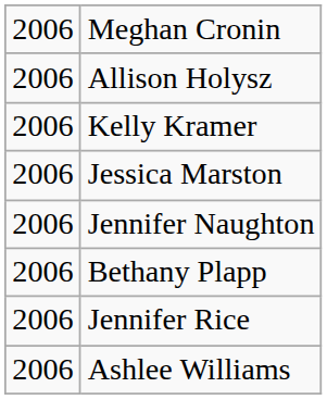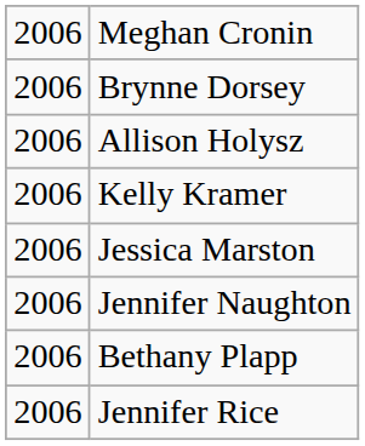 <table class="wikitable">
 <tr>
 <td>2006</td>
 <td>Meghan Cronin</td>
+</tr>
+<tr>
+<td>2006</td>
+<td>Brynne Dorsey</td>
 </tr>
 <tr>
 <td>2006</td>
 <td>Allison Holysz</td>
 </tr>
 <tr>
 <td>2006</td>
 <td>Kelly Kramer</td>
 </tr>
 <tr>
 <td>2006</td>
 <td>Jessica Marston</td>
 </tr>
 <tr>
 <td>2006</td>
 <td>Jennifer Naughton</td>
 </tr>
 <tr>
 <td>2006</td>
 <td>Bethany Plapp</td>
 </tr>
 <tr>
 <td>2006</td>
 <td>Jennifer Rice</td>
 </tr>
-<tr>
-<td>2006</td>
-<td>Ashlee Williams</td>
-</tr>
 </table>
